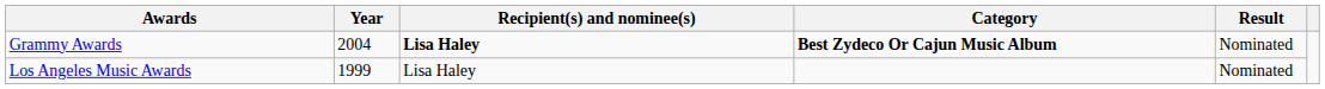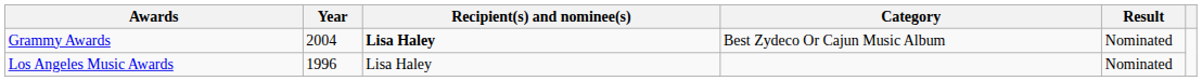 <table class="wikitable sortable plainrowheaders" style="width: 100%;">
 <tr>
 <th scope="col" style="width:25%;">Awards</th>
 <th scope="col" style="width:5%;">Year</th>
 <th scope="col" style="width:30%;">Recipient(s) and nominee(s)</th>
 <th scope="col">Category</th>
 <th scope="col" style="width:7%;">Result</th>
 <th scope="col" class="unsortable"></th>
 </tr>
 <tr>
 <td><a href='#'>Grammy Awards</a></td>
 <td>2004</td>
 <td><strong>Lisa Haley</strong></td>
-<td><strong>Best Zydeco Or Cajun Music Album</strong></td>
+<td>Best Zydeco Or Cajun Music Album</td>
 <td>Nominated</td>
 </tr>
 <tr>
 <td><a href='#'>Los Angeles Music Awards</a></td>
-<td>1999</td>
+<td>1996</td>
 <td>Lisa Haley</td>
 <td></td>
 <td>Nominated</td>
 </tr>
 </table>
